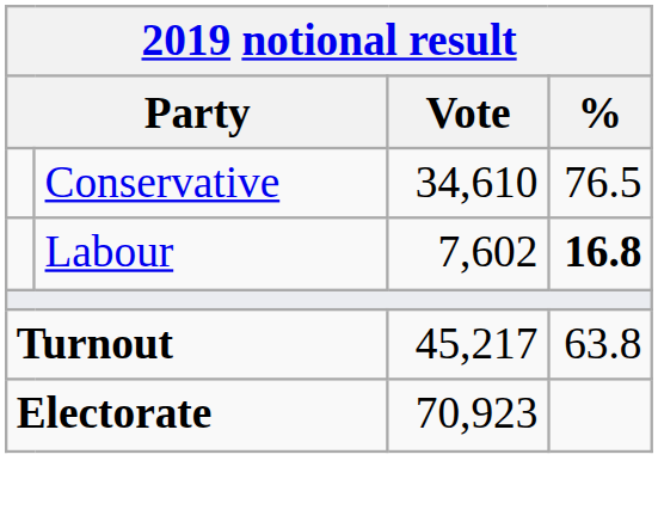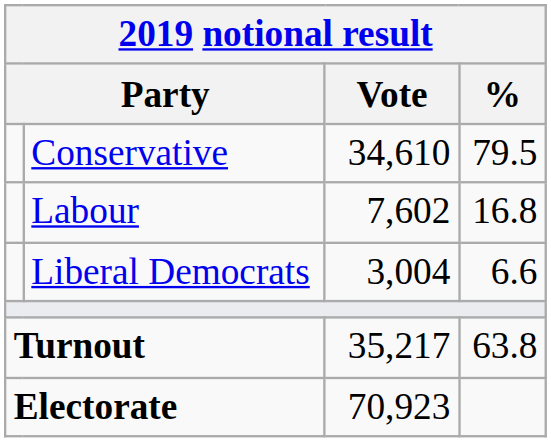 <table class="wikitable">
 <tr>
 <th colspan="4"><a href='#'>2019</a> <a href='#'>notional result</a></th>
 </tr>
 <tr>
 <th bgcolor="#DDDDFF" width="130px" colspan="2">Party</th>
 <th bgcolor="#DDDDFF" width="50px">Vote</th>
 <th bgcolor="#DDDDFF" width="30px">%</th>
 </tr>
 <tr>
 <td></td>
 <td><a href='#'>Conservative</a></td>
 <td align=right>34,610</td>
-<td align=right>76.5</td>
+<td align=right>79.5</td>
 </tr>
 <tr>
 <td></td>
 <td><a href='#'>Labour</a></td>
 <td align=right>7,602</td>
-<td align=right><strong>16.8</strong></td>
+<td align=right>16.8</td>
+</tr>
+<tr>
+<td></td>
+<td><a href='#'>Liberal Democrats</a></td>
+<td align=right>3,004</td>
+<td align=right>6.6</td>
 </tr>
 <tr>
 <td colspan="4" bgcolor="#EAECF0"></td>
 </tr>
 <tr>
 <td colspan="2"><strong>Turnout</strong></td>
-<td align=right>45,217</td>
+<td align=right>35,217</td>
 <td align=right>63.8</td>
 </tr>
 <tr>
 <td colspan="2"><strong>Electorate</strong></td>
 <td align=right>70,923</td>
 </tr>
 </table>
